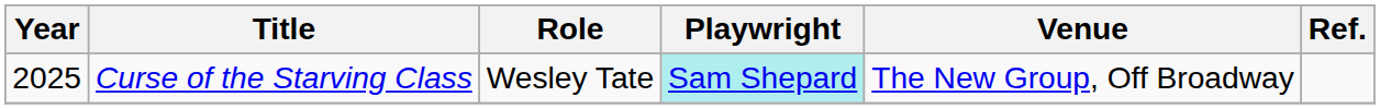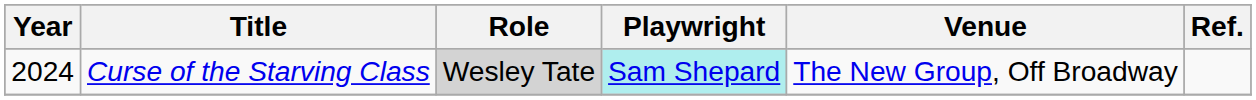 <table class="wikitable">
 <tr>
 <th scope="col">Year</th>
 <th scope="col">Title</th>
 <th scope="col">Role</th>
 <th scope="col">Playwright</th>
 <th scope="col">Venue</th>
 <th class=unsortable>Ref.</th>
 </tr>
 <tr>
-<td>2025</td>
+<td>2024</td>
 <td><em><a href='#'>Curse of the Starving Class</a></em></td>
-<td>Wesley Tate</td>
+<td style="background: lightgrey;">Wesley Tate</td>
 <td style="background: paleturquoise;"><a href='#'>Sam Shepard</a></td>
 <td><a href='#'>The New Group</a>, Off Broadway</td>
 <td></td>
 </tr>
 <tr>
 </tr>
 </table>
